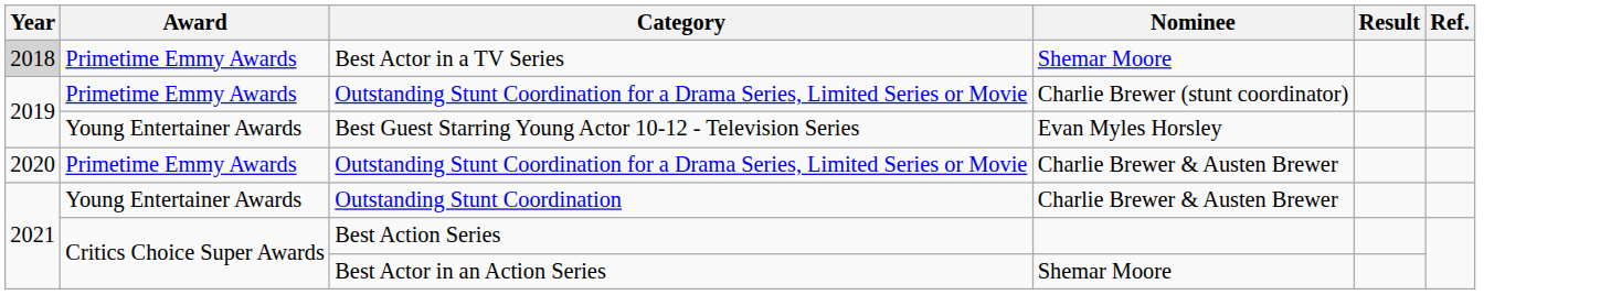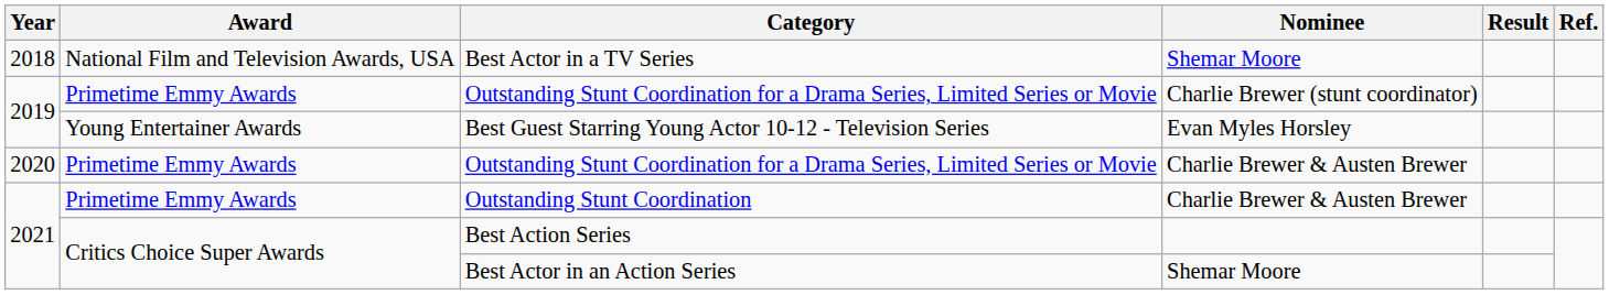 <table class="wikitable">
 <tr>
 <th>Year</th>
 <th>Award</th>
 <th>Category</th>
 <th>Nominee</th>
 <th>Result</th>
 <th>Ref.</th>
 </tr>
 <tr>
-<td style="background: lightgrey;">2018</td>
-<td><a href='#'> Primetime Emmy Awards</a></td>
+<td>2018</td>
+<td>National Film and Television Awards, USA</td>
 <td>Best Actor in a TV Series</td>
 <td><a href='#'>Shemar Moore</a></td>
 <td></td>
 <td></td>
 </tr>
 <tr>
 <td rowspan="2">2019</td>
 <td><a href='#'> Primetime Emmy Awards</a></td>
 <td><a href='#'>Outstanding Stunt Coordination for a Drama Series, Limited Series or Movie</a></td>
 <td>Charlie Brewer (stunt coordinator)</td>
 <td></td>
 <td></td>
 </tr>
 <tr>
 <td>Young Entertainer Awards</td>
 <td>Best Guest Starring Young Actor 10-12 - Television Series</td>
 <td>Evan Myles Horsley</td>
 <td></td>
 <td></td>
 </tr>
 <tr>
 <td>2020</td>
 <td><a href='#'> Primetime Emmy Awards</a></td>
 <td><a href='#'>Outstanding Stunt Coordination for a Drama Series, Limited Series or Movie</a></td>
 <td>Charlie Brewer & Austen Brewer</td>
 <td></td>
 <td></td>
 </tr>
 <tr>
 <td rowspan="3">2021</td>
-<td>Young Entertainer Awards</td>
+<td><a href='#'> Primetime Emmy Awards</a></td>
 <td><a href='#'>Outstanding Stunt Coordination</a></td>
 <td>Charlie Brewer & Austen Brewer</td>
 <td></td>
 <td></td>
 </tr>
 <tr>
 <td rowspan="2">Critics Choice Super Awards</td>
 <td>Best Action Series</td>
 <td></td>
 <td></td>
 <td rowspan="2"></td>
 </tr>
 <tr>
 <td>Best Actor in an Action Series</td>
 <td>Shemar Moore</td>
 <td></td>
 </tr>
 </table>
